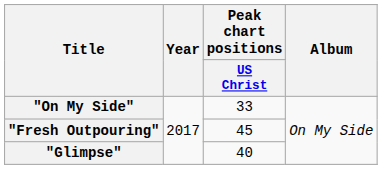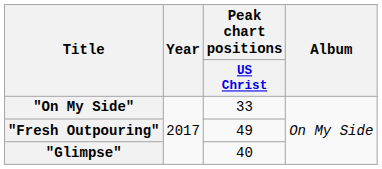 <table class="wikitable plainrowheaders" style="text-align:center;">
 <tr>
 <th scope="col" rowspan="2">Title</th>
 <th scope="col" rowspan="2">Year</th>
 <th scope="col" colspan="1">Peak chart positions</th>
 <th scope="col" rowspan="2">Album</th>
 </tr>
 <tr>
 <th style="width:3em; font-size:90%"><a href='#'>US<br>Christ</a><br></th>
 </tr>
 <tr>
 <th scope="row">"On My Side"</th>
 <td rowspan="3">2017</td>
 <td>33</td>
 <td rowspan="3"><em>On My Side</em></td>
 </tr>
 <tr>
 <th scope="row">"Fresh Outpouring"</th>
-<td>45</td>
+<td>49</td>
 </tr>
 <tr>
 <th scope="row">"Glimpse"</th>
 <td>40</td>
 </tr>
 </table>
